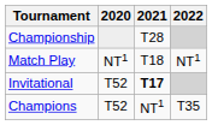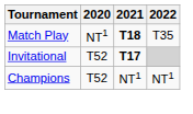 <table class="wikitable" style="text-align:center;">
 <tr>
 <th>Tournament</th>
 <th>2020</th>
 <th>2021</th>
 <th>2022</th>
 </tr>
 <tr>
-<td align="left"><a href='#'>Championship</a></td>
-<td style="background:#eeeeee;"></td>
-<td>T28</td>
-<td colspan=1 style="background:#D3D3D3;"></td>
-</tr>
-<tr>
 <td align="left"><a href='#'>Match Play</a></td>
 <td>NT<sup>1</sup></td>
-<td>T18</td>
-<td>NT<sup>1</sup></td>
+<td><strong>T18</strong></td>
+<td>T35</td>
 </tr>
 <tr>
 <td align="left"><a href='#'>Invitational</a></td>
 <td>T52</td>
 <td><strong>T17</strong></td>
 <td colspan=1 style="background:#D3D3D3;"></td>
 </tr>
 <tr>
 <td align="left"><a href='#'>Champions</a></td>
 <td>T52</td>
 <td>NT<sup>1</sup></td>
-<td>T35</td>
+<td>NT<sup>1</sup></td>
 </tr>
 </table>
